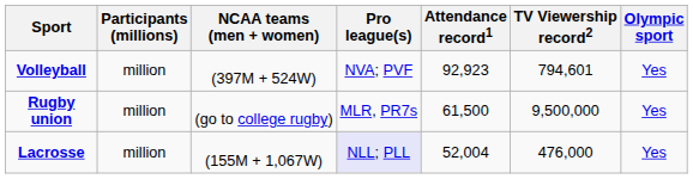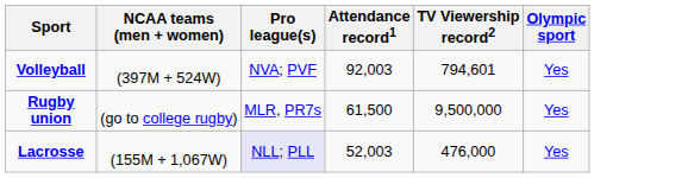 <table class="wikitable sortable" style="text-align: center;">
 <tr>
 <th style="width:90px;">Sport</th>
-<th>Participants <br> (millions)</th>
 <th>NCAA teams<br> (men + women)</th>
 <th>Pro <br> league(s)</th>
 <th>Attendance <br> record<sup>1</sup></th>
 <th>TV Viewership <br> record<sup>2</sup></th>
 <th><a href='#'>Olympic<br> sport</a></th>
 </tr>
 <tr>
 <td><strong><a href='#'>Volleyball</a></strong></td>
-<td> million</td>
 <td> <br>(397M + 524W)</td>
 <td><a href='#'>NVA</a>; <a href='#'>PVF</a></td>
-<td>92,923</td>
+<td>92,003</td>
 <td>794,601</td>
 <td><a href='#'>Yes</a></td>
 </tr>
 <tr>
 <td><strong><a href='#'>Rugby union</a></strong></td>
-<td> million</td>
 <td> <br>(go to <a href='#'>college rugby</a>)</td>
 <td><a href='#'>MLR</a>, <a href='#'>PR7s</a></td>
 <td>61,500</td>
 <td>9,500,000</td>
 <td><a href='#'>Yes</a></td>
 </tr>
 <tr>
 <td><strong><a href='#'>Lacrosse</a></strong></td>
-<td> million</td>
 <td> <br>(155M + 1,067W)</td>
 <td style="background: lavender;"><a href='#'>NLL</a>; <a href='#'>PLL</a></td>
-<td>52,004</td>
+<td>52,003</td>
 <td>476,000</td>
 <td><a href='#'>Yes</a></td>
 </tr>
 </table>
